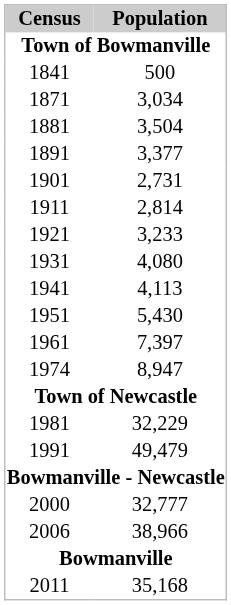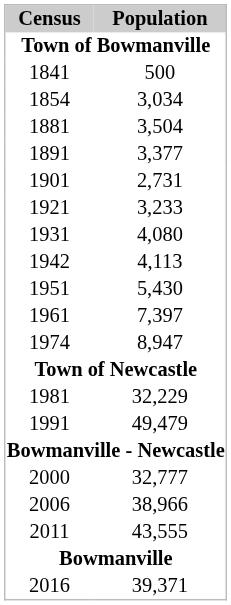 <table cellpadding="1" style="float:left; margin:0 1em 1em 0; border:1px #bbb solid; border-collapse:collapse; font-size:90%;">
 <tr bgcolor="#CCCCCC" style="text-align:center;">
 <th>Census</th>
 <th>Population</th>
 </tr>
 <tr>
 <th colspan="2">Town of Bowmanville</th>
 </tr>
 <tr style="text-align:center;">
 <td>1841</td>
 <td>500</td>
 </tr>
 <tr style="text-align:center;">
-<td>1871</td>
+<td>1854</td>
 <td>3,034</td>
 </tr>
 <tr style="text-align:center;">
 <td>1881</td>
 <td>3,504</td>
 </tr>
 <tr style="text-align:center;">
 <td>1891</td>
 <td>3,377</td>
 </tr>
 <tr style="text-align:center;">
 <td>1901</td>
 <td>2,731</td>
 </tr>
 <tr style="text-align:center;">
-<td>1911</td>
-<td>2,814</td>
-</tr>
-<tr style="text-align:center;">
 <td>1921</td>
 <td>3,233</td>
 </tr>
 <tr style="text-align:center;">
 <td>1931</td>
 <td>4,080</td>
 </tr>
 <tr style="text-align:center;">
-<td>1941</td>
+<td>1942</td>
 <td>4,113</td>
 </tr>
 <tr style="text-align:center;">
 <td>1951</td>
 <td>5,430</td>
 </tr>
 <tr style="text-align:center;">
 <td>1961</td>
 <td>7,397</td>
 </tr>
 <tr style="text-align:center;">
 <td>1974</td>
 <td>8,947</td>
 </tr>
 <tr style="text-align:center;">
 <th colspan="2">Town of Newcastle</th>
 </tr>
 <tr style="text-align:center;">
 <td>1981</td>
 <td>32,229</td>
 </tr>
 <tr style="text-align:center;">
 <td>1991</td>
 <td>49,479</td>
 </tr>
 <tr style="text-align:center;">
 <th colspan="2">Bowmanville - Newcastle</th>
 </tr>
 <tr style="text-align:center;">
 <td>2000</td>
 <td>32,777</td>
 </tr>
 <tr style="text-align:center;">
 <td>2006</td>
 <td>38,966</td>
 </tr>
 <tr style="text-align:center;">
+<td>2011</td>
+<td>43,555</td>
+</tr>
+<tr style="text-align:center;">
 <th colspan="2">Bowmanville</th>
 </tr>
 <tr style="text-align:center;">
-<td>2011</td>
-<td>35,168</td>
+<td>2016</td>
+<td>39,371</td>
 </tr>
 </table>
